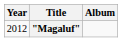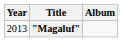 <table class="wikitable plainrowheaders" style="text-align:center;" border="1">
 <tr>
 <th scope="col">Year</th>
 <th scope="col">Title</th>
 <th scope="col">Album</th>
 </tr>
 <tr>
-<td>2012</td>
+<td>2013</td>
 <th scope="row">"Magaluf" <br></th>
 <td></td>
 </tr>
 </table>
